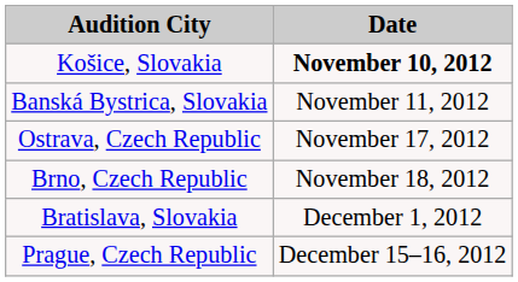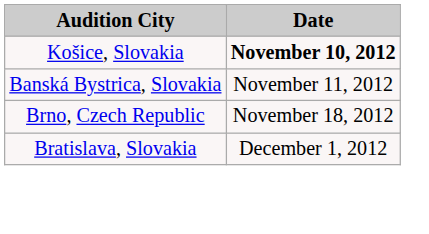 <table class="wikitable">
 <tr style="text-align:Center; background:#ccc;">
 <td><strong>Audition City</strong></td>
 <td><strong>Date</strong></td>
 </tr>
 <tr>
 <td align="center" bgcolor="#FAF6F6"><a href='#'>Košice</a>, <a href='#'>Slovakia</a></td>
 <td align="center" bgcolor="#FAF6F6"><strong>November 10, 2012</strong></td>
 </tr>
 <tr>
 <td align="center" bgcolor="#FAF6F6"><a href='#'>Banská Bystrica</a>, <a href='#'>Slovakia</a></td>
 <td align="center" bgcolor="#FAF6F6">November 11, 2012</td>
 </tr>
 <tr>
-<td align="center" bgcolor="#FAF6F6"><a href='#'>Ostrava</a>, <a href='#'>Czech Republic</a></td>
-<td align="center" bgcolor="#FAF6F6">November 17, 2012</td>
-</tr>
-<tr>
 <td align="center" bgcolor="#FAF6F6"><a href='#'>Brno</a>, <a href='#'>Czech Republic</a></td>
 <td align="center" bgcolor="#FAF6F6">November 18, 2012</td>
 </tr>
 <tr>
 <td align="center" bgcolor="#FAF6F6"><a href='#'>Bratislava</a>, <a href='#'>Slovakia</a></td>
 <td align="center" bgcolor="#FAF6F6">December 1, 2012</td>
 </tr>
-<tr>
-<td align="center" bgcolor="#FAF6F6"><a href='#'>Prague</a>, <a href='#'>Czech Republic</a></td>
-<td align="center" bgcolor="#FAF6F6">December 15–16, 2012</td>
-</tr>
 </table>
